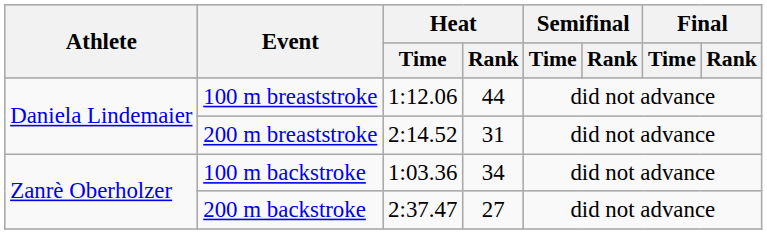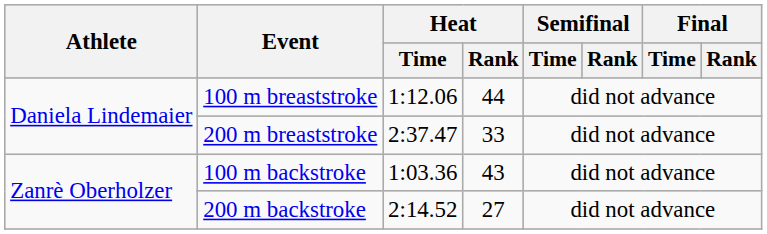 <table class=wikitable style="font-size:90%">
 <tr>
 <th rowspan="2">Athlete</th>
 <th rowspan="2">Event</th>
 <th colspan="2">Heat</th>
 <th colspan="2">Semifinal</th>
 <th colspan="2">Final</th>
 </tr>
 <tr style="font-size:95%">
 <th>Time</th>
 <th>Rank</th>
 <th>Time</th>
 <th>Rank</th>
 <th>Time</th>
 <th>Rank</th>
 </tr>
 <tr align=center>
 <td align=left rowspan=2><a href='#'>Daniela Lindemaier</a></td>
 <td align=left><a href='#'>100 m breaststroke</a></td>
 <td>1:12.06</td>
 <td>44</td>
 <td colspan=4>did not advance</td>
 </tr>
 <tr align=center>
 <td align=left><a href='#'>200 m breaststroke</a></td>
-<td>2:14.52</td>
-<td>31</td>
+<td>2:37.47</td>
+<td>33</td>
 <td colspan=4>did not advance</td>
 </tr>
 <tr align=center>
 <td align=left rowspan=2><a href='#'>Zanrè Oberholzer</a></td>
 <td align=left><a href='#'>100 m backstroke</a></td>
 <td>1:03.36</td>
-<td>34</td>
+<td>43</td>
 <td colspan=4>did not advance</td>
 </tr>
 <tr align=center>
 <td align=left><a href='#'>200 m backstroke</a></td>
-<td>2:37.47</td>
+<td>2:14.52</td>
 <td>27</td>
 <td colspan=4>did not advance</td>
 </tr>
 </table>
